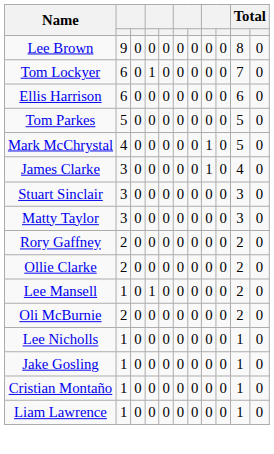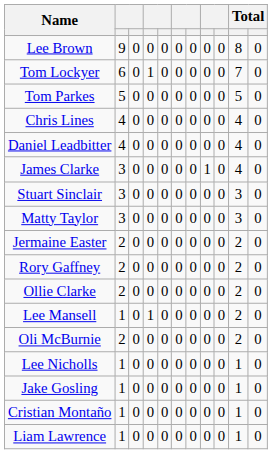 <table class="wikitable sortable" style="text-align: center; font-size:95%">
 <tr>
 <th rowspan=2>Name</th>
 <th colspan=2></th>
 <th colspan=2></th>
 <th colspan=2></th>
 <th colspan=2></th>
 <th colspan=2>Total</th>
 </tr>
 <tr>
 <th></th>
 <th></th>
 <th></th>
 <th></th>
 <th></th>
 <th></th>
 <th></th>
 <th></th>
 <th></th>
 <th></th>
 </tr>
 <tr>
 <td><a href='#'>Lee Brown</a></td>
 <td>9</td>
 <td>0</td>
 <td>0</td>
 <td>0</td>
 <td>0</td>
 <td>0</td>
 <td>0</td>
 <td>0</td>
 <td>8</td>
 <td>0</td>
 </tr>
 <tr>
 <td><a href='#'>Tom Lockyer</a></td>
 <td>6</td>
 <td>0</td>
 <td>1</td>
 <td>0</td>
 <td>0</td>
 <td>0</td>
 <td>0</td>
 <td>0</td>
 <td>7</td>
 <td>0</td>
 </tr>
 <tr>
-<td><a href='#'>Ellis Harrison</a></td>
-<td>6</td>
-<td>0</td>
-<td>0</td>
-<td>0</td>
-<td>0</td>
-<td>0</td>
-<td>0</td>
-<td>0</td>
-<td>6</td>
-<td>0</td>
-</tr>
-<tr>
 <td><a href='#'>Tom Parkes</a></td>
 <td>5</td>
 <td>0</td>
 <td>0</td>
 <td>0</td>
 <td>0</td>
 <td>0</td>
 <td>0</td>
 <td>0</td>
 <td>5</td>
 <td>0</td>
 </tr>
 <tr>
-<td><a href='#'>Mark McChrystal</a></td>
+<td><a href='#'>Chris Lines</a></td>
 <td>4</td>
 <td>0</td>
 <td>0</td>
 <td>0</td>
 <td>0</td>
 <td>0</td>
-<td>1</td>
 <td>0</td>
-<td>5</td>
+<td>0</td>
+<td>4</td>
+<td>0</td>
+</tr>
+<tr>
+<td><a href='#'>Daniel Leadbitter</a></td>
+<td>4</td>
+<td>0</td>
+<td>0</td>
+<td>0</td>
+<td>0</td>
+<td>0</td>
+<td>0</td>
+<td>0</td>
+<td>4</td>
 <td>0</td>
 </tr>
 <tr>
 <td><a href='#'>James Clarke</a></td>
 <td>3</td>
 <td>0</td>
 <td>0</td>
 <td>0</td>
 <td>0</td>
 <td>0</td>
 <td>1</td>
 <td>0</td>
 <td>4</td>
 <td>0</td>
 </tr>
 <tr>
 <td><a href='#'>Stuart Sinclair</a></td>
 <td>3</td>
 <td>0</td>
 <td>0</td>
 <td>0</td>
 <td>0</td>
 <td>0</td>
 <td>0</td>
 <td>0</td>
 <td>3</td>
 <td>0</td>
 </tr>
 <tr>
 <td><a href='#'>Matty Taylor</a></td>
 <td>3</td>
 <td>0</td>
 <td>0</td>
 <td>0</td>
 <td>0</td>
 <td>0</td>
 <td>0</td>
 <td>0</td>
 <td>3</td>
+<td>0</td>
+</tr>
+<tr>
+<td><a href='#'>Jermaine Easter</a></td>
+<td>2</td>
+<td>0</td>
+<td>0</td>
+<td>0</td>
+<td>0</td>
+<td>0</td>
+<td>0</td>
+<td>0</td>
+<td>2</td>
 <td>0</td>
 </tr>
 <tr>
 <td><a href='#'>Rory Gaffney</a></td>
 <td>2</td>
 <td>0</td>
 <td>0</td>
 <td>0</td>
 <td>0</td>
 <td>0</td>
 <td>0</td>
 <td>0</td>
 <td>2</td>
 <td>0</td>
 </tr>
 <tr>
 <td><a href='#'>Ollie Clarke</a></td>
 <td>2</td>
 <td>0</td>
 <td>0</td>
 <td>0</td>
 <td>0</td>
 <td>0</td>
 <td>0</td>
 <td>0</td>
 <td>2</td>
 <td>0</td>
 </tr>
 <tr>
 <td><a href='#'>Lee Mansell</a></td>
 <td>1</td>
 <td>0</td>
 <td>1</td>
 <td>0</td>
 <td>0</td>
 <td>0</td>
 <td>0</td>
 <td>0</td>
 <td>2</td>
 <td>0</td>
 </tr>
 <tr>
 <td><a href='#'>Oli McBurnie</a></td>
 <td>2</td>
 <td>0</td>
 <td>0</td>
 <td>0</td>
 <td>0</td>
 <td>0</td>
 <td>0</td>
 <td>0</td>
 <td>2</td>
 <td>0</td>
 </tr>
 <tr>
 <td><a href='#'>Lee Nicholls</a></td>
 <td>1</td>
 <td>0</td>
 <td>0</td>
 <td>0</td>
 <td>0</td>
 <td>0</td>
 <td>0</td>
 <td>0</td>
 <td>1</td>
 <td>0</td>
 </tr>
 <tr>
 <td><a href='#'>Jake Gosling</a></td>
 <td>1</td>
 <td>0</td>
 <td>0</td>
 <td>0</td>
 <td>0</td>
 <td>0</td>
 <td>0</td>
 <td>0</td>
 <td>1</td>
 <td>0</td>
 </tr>
 <tr>
 <td><a href='#'>Cristian Montaño</a></td>
 <td>1</td>
 <td>0</td>
 <td>0</td>
 <td>0</td>
 <td>0</td>
 <td>0</td>
 <td>0</td>
 <td>0</td>
 <td>1</td>
 <td>0</td>
 </tr>
 <tr>
 <td><a href='#'>Liam Lawrence</a></td>
 <td>1</td>
 <td>0</td>
 <td>0</td>
 <td>0</td>
 <td>0</td>
 <td>0</td>
 <td>0</td>
 <td>0</td>
 <td>1</td>
 <td>0</td>
 </tr>
 </table>
